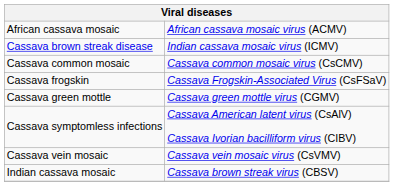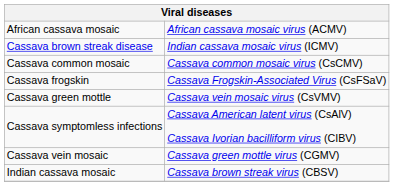 <table class="wikitable" style="clear">
 <tr>
 <th colspan=2><strong>Viral diseases</strong><br></th>
 </tr>
 <tr>
 <td>African cassava mosaic</td>
 <td><em><a href='#'>African cassava mosaic virus</a></em> (ACMV)</td>
 </tr>
 <tr>
 <td><a href='#'>Cassava brown streak disease</a></td>
 <td><em><a href='#'>Indian cassava mosaic virus</a></em> (ICMV)</td>
 </tr>
 <tr>
 <td>Cassava common mosaic</td>
 <td><em><a href='#'>Cassava common mosaic virus</a></em> (CsCMV)</td>
 </tr>
 <tr>
 <td>Cassava frogskin</td>
 <td><em><a href='#'>Cassava Frogskin-Associated Virus</a></em>  (CsFSaV)</td>
 </tr>
 <tr>
 <td>Cassava green mottle</td>
-<td><em><a href='#'>Cassava green mottle virus</a></em> (CGMV)</td>
+<td><em><a href='#'>Cassava vein mosaic virus</a></em> (CsVMV)</td>
 </tr>
 <tr>
 <td>Cassava symptomless infections</td>
 <td><em><a href='#'>Cassava American latent virus</a></em> (CsAlV) <br><br><em><a href='#'>Cassava Ivorian bacilliform virus</a></em> (CIBV)</td>
 </tr>
 <tr>
 <td>Cassava vein mosaic</td>
-<td><em><a href='#'>Cassava vein mosaic virus</a></em> (CsVMV)</td>
+<td><em><a href='#'>Cassava green mottle virus</a></em> (CGMV)</td>
 </tr>
 <tr>
 <td>Indian cassava mosaic</td>
 <td><em><a href='#'>Cassava brown streak virus</a></em> (CBSV)</td>
 </tr>
 <tr>
 </tr>
 </table>
